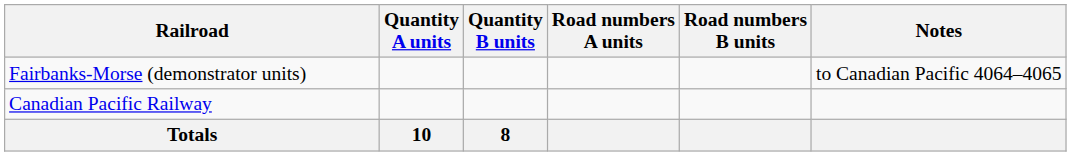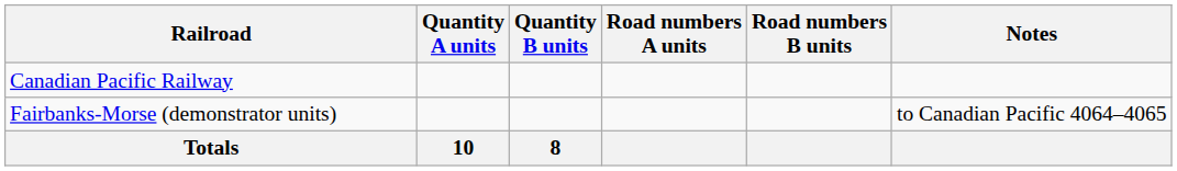 <table class="wikitable">
 <tr>
 <th>Railroad</th>
 <th>Quantity<br><a href='#'>A units</a></th>
 <th>Quantity<br><a href='#'>B units</a></th>
 <th>Road numbers<br>A units</th>
 <th>Road numbers<br>B units</th>
 <th>Notes</th>
 </tr>
 <tr>
+<td><a href='#'>Canadian Pacific Railway</a></td>
+<td></td>
+<td></td>
+<td></td>
+<td></td>
+<td></td>
+</tr>
+<tr>
 <td style="width:300px"><a href='#'>Fairbanks-Morse</a> (demonstrator units)</td>
 <td></td>
 <td></td>
 <td></td>
 <td></td>
 <td>to Canadian Pacific 4064–4065</td>
-</tr>
-<tr>
-<td><a href='#'>Canadian Pacific Railway</a></td>
-<td></td>
-<td></td>
-<td></td>
-<td></td>
-<td></td>
 </tr>
 <tr>
 <th>Totals</th>
 <th>10</th>
 <th>8</th>
 <th></th>
 <th></th>
 <th></th>
 </tr>
 </table>
